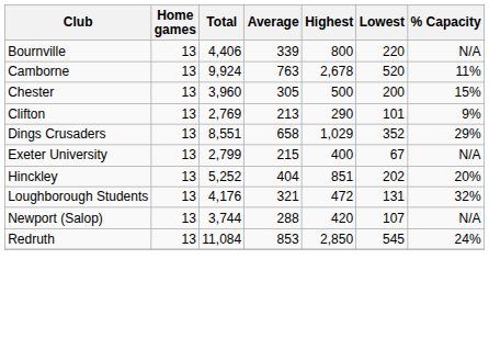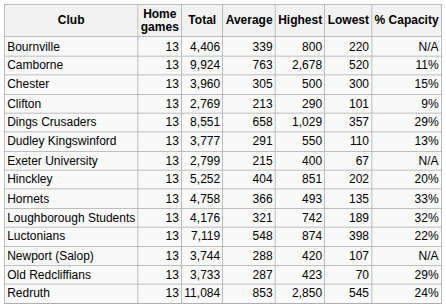 <table class="wikitable sortable" style="text-align:right">
 <tr>
 <th>Club</th>
 <th>Home<br>games</th>
 <th>Total</th>
 <th>Average</th>
 <th>Highest</th>
 <th>Lowest</th>
 <th>% Capacity</th>
 </tr>
 <tr>
 <td style="text-align:left">Bournville</td>
 <td>13</td>
 <td>4,406</td>
 <td>339</td>
 <td>800</td>
 <td>220</td>
 <td>N/A</td>
 </tr>
 <tr>
 <td style="text-align:left">Camborne</td>
 <td>13</td>
 <td>9,924</td>
 <td>763</td>
 <td>2,678</td>
 <td>520</td>
 <td>11%</td>
 </tr>
 <tr>
 <td style="text-align:left">Chester</td>
 <td>13</td>
 <td>3,960</td>
 <td>305</td>
 <td>500</td>
-<td>200</td>
+<td>300</td>
 <td>15%</td>
 </tr>
 <tr>
 <td style="text-align:left">Clifton</td>
 <td>13</td>
 <td>2,769</td>
 <td>213</td>
 <td>290</td>
 <td>101</td>
 <td>9%</td>
 </tr>
 <tr>
 <td style="text-align:left">Dings Crusaders</td>
 <td>13</td>
 <td>8,551</td>
 <td>658</td>
 <td>1,029</td>
-<td>352</td>
+<td>357</td>
 <td>29%</td>
+</tr>
+<tr>
+<td style="text-align:left">Dudley Kingswinford</td>
+<td>13</td>
+<td>3,777</td>
+<td>291</td>
+<td>550</td>
+<td>110</td>
+<td>13%</td>
 </tr>
 <tr>
 <td style="text-align:left">Exeter University</td>
 <td>13</td>
 <td>2,799</td>
 <td>215</td>
 <td>400</td>
 <td>67</td>
 <td>N/A</td>
 </tr>
 <tr>
 <td style="text-align:left">Hinckley</td>
 <td>13</td>
 <td>5,252</td>
 <td>404</td>
 <td>851</td>
 <td>202</td>
 <td>20%</td>
 </tr>
 <tr>
+<td style="text-align:left">Hornets</td>
+<td>13</td>
+<td>4,758</td>
+<td>366</td>
+<td>493</td>
+<td>135</td>
+<td>33%</td>
+</tr>
+<tr>
 <td style="text-align:left">Loughborough Students</td>
 <td>13</td>
 <td>4,176</td>
 <td>321</td>
-<td>472</td>
-<td>131</td>
+<td>742</td>
+<td>189</td>
 <td>32%</td>
+</tr>
+<tr>
+<td style="text-align:left">Luctonians</td>
+<td>13</td>
+<td>7,119</td>
+<td>548</td>
+<td>874</td>
+<td>398</td>
+<td>22%</td>
 </tr>
 <tr>
 <td style="text-align:left">Newport (Salop)</td>
 <td>13</td>
 <td>3,744</td>
 <td>288</td>
 <td>420</td>
 <td>107</td>
 <td>N/A</td>
+</tr>
+<tr>
+<td style="text-align:left">Old Redcliffians</td>
+<td>13</td>
+<td>3,733</td>
+<td>287</td>
+<td>423</td>
+<td>70</td>
+<td>29%</td>
 </tr>
 <tr>
 <td style="text-align:left">Redruth</td>
 <td>13</td>
 <td>11,084</td>
 <td>853</td>
 <td>2,850</td>
 <td>545</td>
 <td>24%</td>
 </tr>
 <tr>
 </tr>
 </table>
